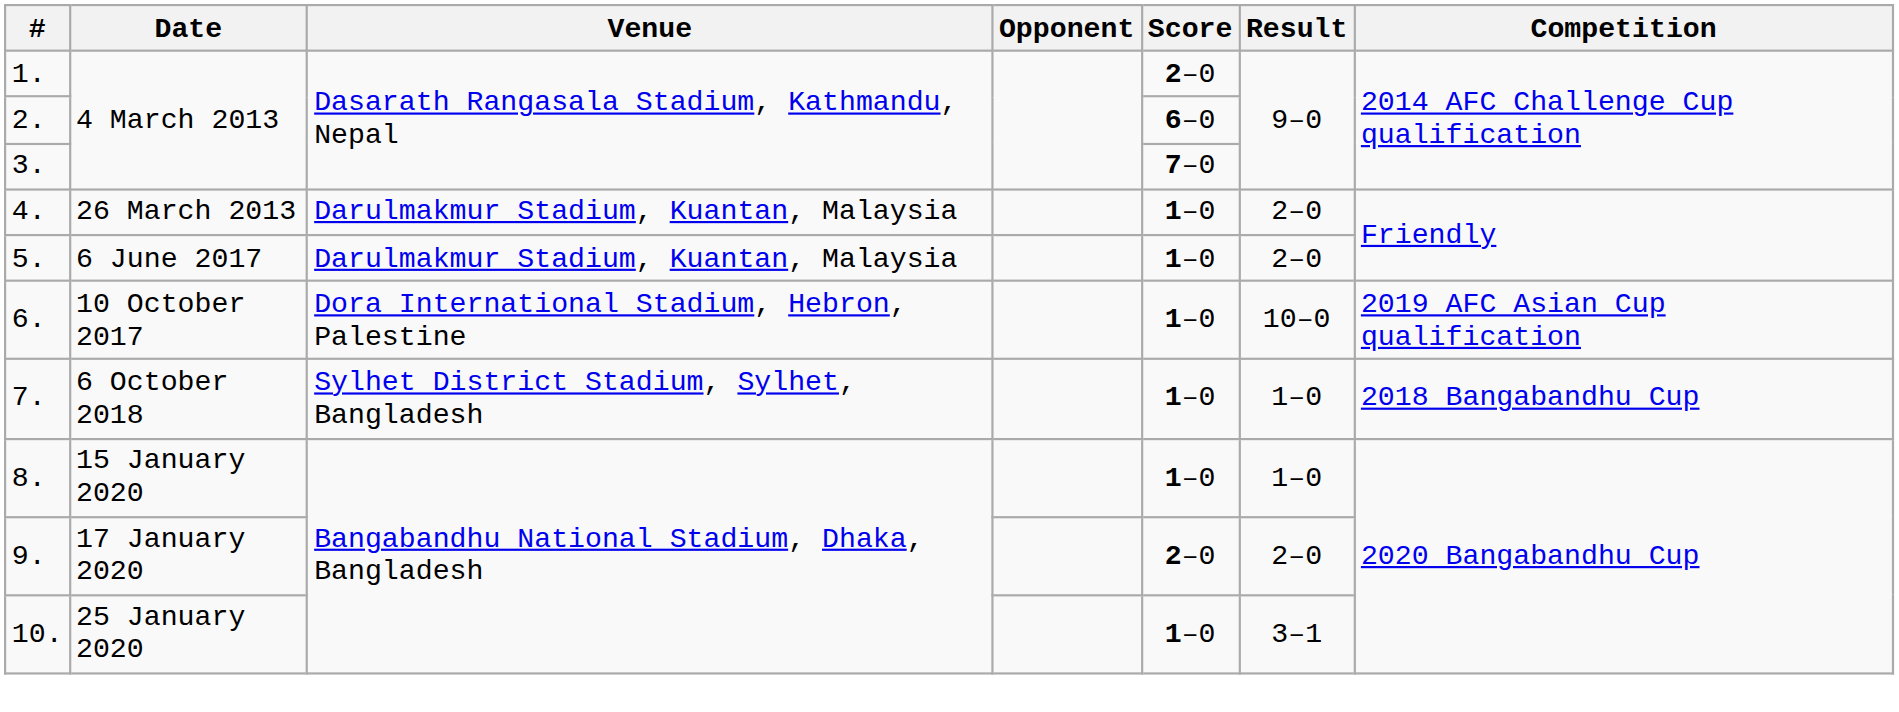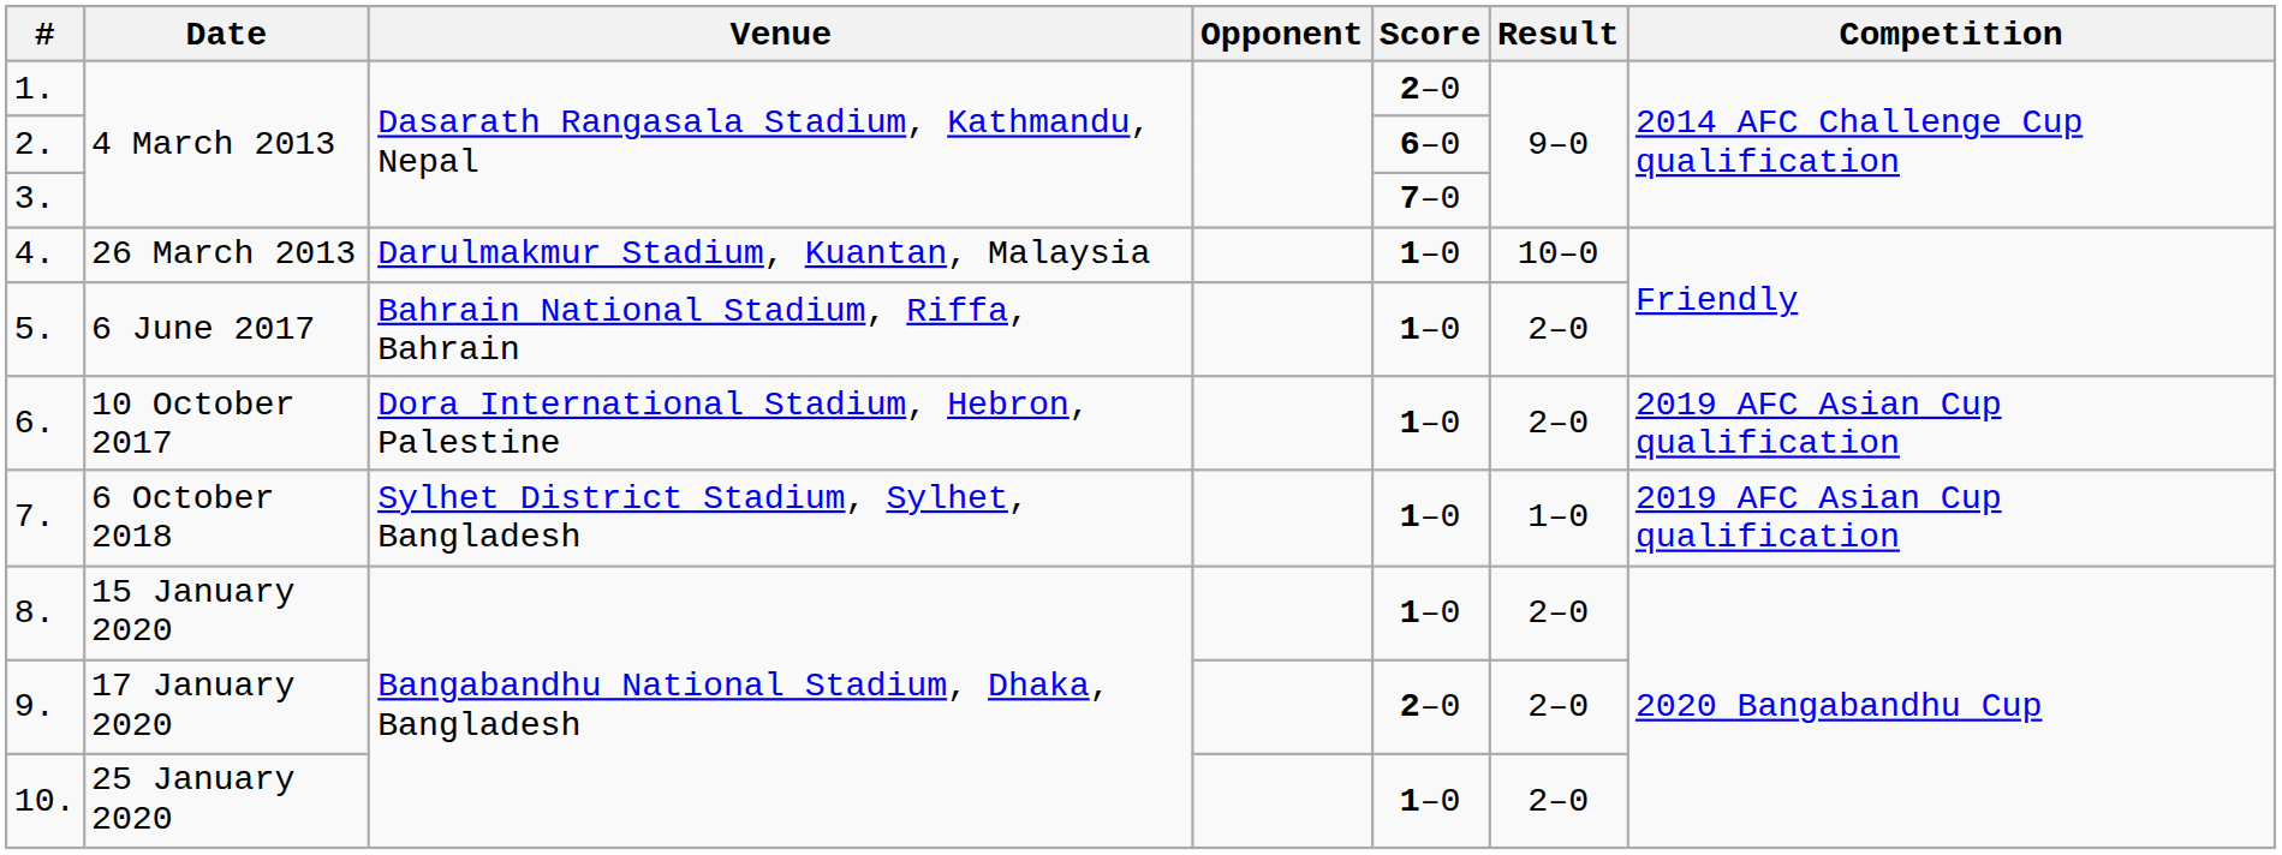 <table class="wikitable">
 <tr>
 <th>#</th>
 <th>Date</th>
 <th>Venue</th>
 <th>Opponent</th>
 <th>Score</th>
 <th>Result</th>
 <th>Competition</th>
 </tr>
 <tr>
 <td>1.</td>
 <td rowspan=3>4 March 2013</td>
 <td rowspan=3><a href='#'>Dasarath Rangasala Stadium</a>, <a href='#'>Kathmandu</a>, Nepal</td>
 <td rowspan=3></td>
 <td align=center><strong>2</strong>–0</td>
 <td rowspan=3 align=center>9–0</td>
 <td rowspan=3><a href='#'>2014 AFC Challenge Cup qualification</a></td>
 </tr>
 <tr>
 <td>2.</td>
 <td align=center><strong>6</strong>–0</td>
 </tr>
 <tr>
 <td>3.</td>
 <td align=center><strong>7</strong>–0</td>
 </tr>
 <tr>
 <td>4.</td>
 <td>26 March 2013</td>
 <td><a href='#'>Darulmakmur Stadium</a>, <a href='#'>Kuantan</a>, Malaysia</td>
 <td></td>
 <td align=center><strong>1</strong>–0</td>
-<td align=center>2–0</td>
+<td align=center>10–0</td>
 <td rowspan=2><a href='#'>Friendly</a></td>
 </tr>
 <tr>
 <td>5.</td>
 <td>6 June 2017</td>
-<td><a href='#'>Darulmakmur Stadium</a>, <a href='#'>Kuantan</a>, Malaysia</td>
+<td><a href='#'>Bahrain National Stadium</a>, <a href='#'>Riffa</a>, Bahrain</td>
 <td></td>
 <td align=center><strong>1</strong>–0</td>
 <td align=center>2–0</td>
 </tr>
 <tr>
 <td>6.</td>
 <td>10 October 2017</td>
 <td><a href='#'>Dora International Stadium</a>, <a href='#'>Hebron</a>, Palestine</td>
 <td></td>
 <td align=center><strong>1</strong>–0</td>
-<td align=center>10–0</td>
+<td align=center>2–0</td>
 <td><a href='#'>2019 AFC Asian Cup qualification</a></td>
 </tr>
 <tr>
 <td>7.</td>
 <td>6 October 2018</td>
 <td><a href='#'>Sylhet District Stadium</a>, <a href='#'>Sylhet</a>, Bangladesh</td>
 <td></td>
 <td align=center><strong>1</strong>–0</td>
 <td align=center>1–0</td>
-<td><a href='#'>2018 Bangabandhu Cup</a></td>
+<td><a href='#'>2019 AFC Asian Cup qualification</a></td>
 </tr>
 <tr>
 <td>8.</td>
 <td>15 January 2020</td>
 <td rowspan=3><a href='#'>Bangabandhu National Stadium</a>, <a href='#'>Dhaka</a>, Bangladesh</td>
 <td></td>
 <td align=center><strong>1</strong>–0</td>
-<td align=center>1–0</td>
+<td align=center>2–0</td>
 <td rowspan=3><a href='#'>2020 Bangabandhu Cup</a></td>
 </tr>
 <tr>
 <td>9.</td>
 <td>17 January 2020</td>
 <td></td>
 <td align=center><strong>2</strong>–0</td>
 <td align=center>2–0</td>
 </tr>
 <tr>
 <td>10.</td>
 <td>25 January 2020</td>
 <td></td>
 <td align=center><strong>1</strong>–0</td>
-<td align=center>3–1</td>
+<td align=center>2–0</td>
 </tr>
 </table>
